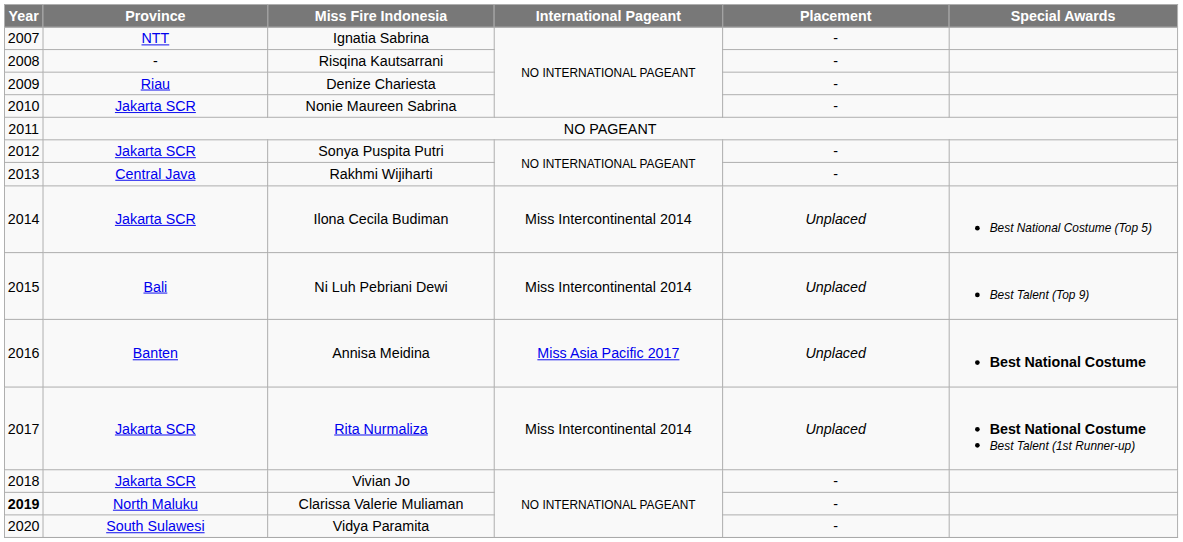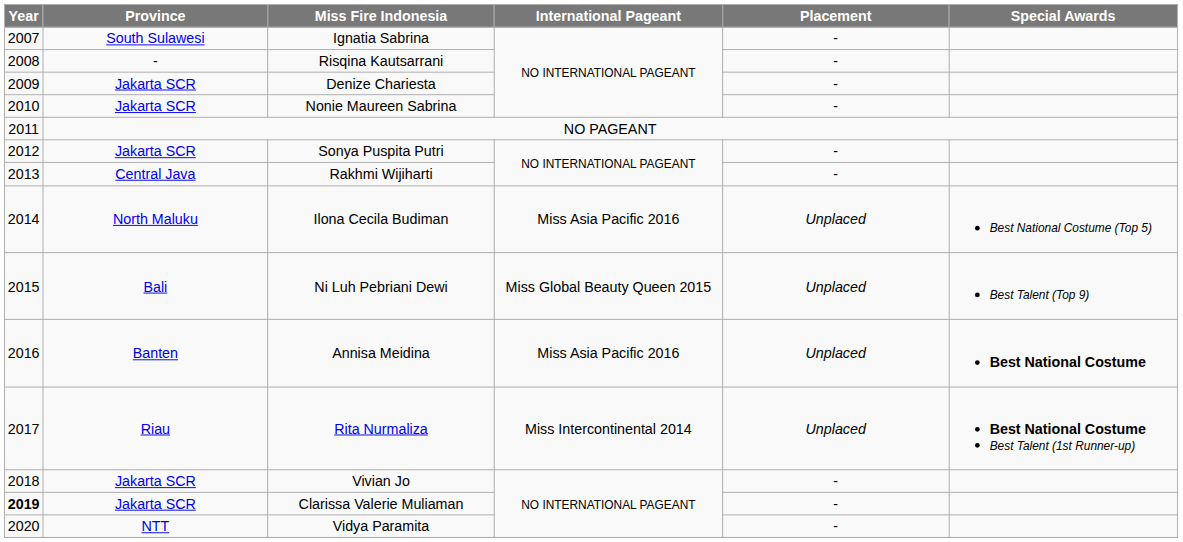 <table class="wikitable sortable" style="font-size: 95%; text-align:center">
 <tr>
 <th width="30" style="background-color:#787878;color:#FFFFFF;">Year</th>
 <th width="250" style="background-color:#787878;color:#FFFFFF;">Province</th>
 <th width="250" style="background-color:#787878;color:#FFFFFF;">Miss Fire Indonesia</th>
 <th width="250" style="background-color:#787878;color:#FFFFFF;">International Pageant</th>
 <th width="250" style="background-color:#787878;color:#FFFFFF;">Placement</th>
 <th width="250" style="background-color:#787878;color:#FFFFFF;">Special Awards</th>
 </tr>
 <tr>
 <td>2007</td>
-<td><a href='#'>NTT</a></td>
+<td><a href='#'>South Sulawesi</a></td>
 <td>Ignatia Sabrina</td>
 <td rowspan="4"><small>NO INTERNATIONAL PAGEANT</small></td>
 <td>-</td>
 <td></td>
 </tr>
 <tr>
 <td>2008</td>
 <td>-</td>
 <td>Risqina Kautsarrani</td>
 <td>-</td>
 <td></td>
 </tr>
 <tr>
 <td>2009</td>
-<td><a href='#'>Riau</a></td>
+<td><a href='#'>Jakarta SCR</a></td>
 <td>Denize Chariesta</td>
 <td>-</td>
 <td></td>
 </tr>
 <tr>
 <td>2010</td>
 <td><a href='#'>Jakarta SCR</a></td>
 <td>Nonie Maureen Sabrina</td>
 <td>-</td>
 <td></td>
 </tr>
 <tr>
 <td>2011</td>
 <td colspan="5" style="text-align:center;">NO PAGEANT</td>
 </tr>
 <tr>
 <td>2012</td>
 <td><a href='#'>Jakarta SCR</a></td>
 <td>Sonya Puspita Putri</td>
 <td rowspan="2"><small>NO INTERNATIONAL PAGEANT</small></td>
 <td>-</td>
 <td></td>
 </tr>
 <tr>
 <td>2013</td>
 <td><a href='#'>Central Java</a></td>
 <td>Rakhmi Wijiharti</td>
 <td>-</td>
 <td></td>
 </tr>
 <tr>
 <td>2014</td>
-<td><a href='#'>Jakarta SCR</a></td>
+<td><a href='#'>North Maluku</a></td>
 <td>Ilona Cecila Budiman</td>
-<td>Miss Intercontinental 2014</td>
+<td>Miss Asia Pacific 2016</td>
 <td><em>Unplaced</em></td>
 <td align="left"><br><ul><li><small><em>Best National Costume (Top 5)</em></small></li></ul></td>
 </tr>
 <tr>
 <td>2015</td>
 <td><a href='#'>Bali</a></td>
 <td>Ni Luh Pebriani Dewi</td>
-<td>Miss Intercontinental 2014</td>
+<td>Miss Global Beauty Queen 2015</td>
 <td><em>Unplaced</em></td>
 <td align="left"><br><ul><li><small><em>Best Talent (Top 9)</em></small></li></ul></td>
 </tr>
 <tr>
 <td>2016</td>
 <td><a href='#'>Banten</a></td>
 <td>Annisa Meidina</td>
-<td><a href='#'>Miss Asia Pacific 2017</a></td>
+<td>Miss Asia Pacific 2016</td>
 <td><em>Unplaced</em></td>
 <td align="left"><br><ul><li><strong>Best National Costume</strong></li></ul></td>
 </tr>
 <tr>
 <td>2017</td>
-<td><a href='#'>Jakarta SCR</a></td>
+<td><a href='#'>Riau</a></td>
 <td><a href='#'>Rita Nurmaliza</a></td>
 <td>Miss Intercontinental 2014</td>
 <td><em>Unplaced</em></td>
 <td align="left"><br><ul><li><strong>Best National Costume</strong></li><li><small><em>Best Talent (1st Runner-up)</em></small></li></ul></td>
 </tr>
 <tr>
 <td>2018</td>
 <td><a href='#'>Jakarta SCR</a></td>
 <td>Vivian Jo</td>
 <td rowspan="3"><small>NO INTERNATIONAL PAGEANT</small></td>
 <td>-</td>
 <td></td>
 </tr>
 <tr>
 <td><strong>2019</strong></td>
-<td><a href='#'>North Maluku</a></td>
+<td><a href='#'>Jakarta SCR</a></td>
 <td>Clarissa Valerie Muliaman</td>
 <td>-</td>
 <td></td>
 </tr>
 <tr>
 <td>2020</td>
-<td><a href='#'>South Sulawesi</a></td>
+<td><a href='#'>NTT</a></td>
 <td>Vidya Paramita</td>
 <td>-</td>
 <td></td>
 </tr>
 <tr>
 </tr>
 </table>
